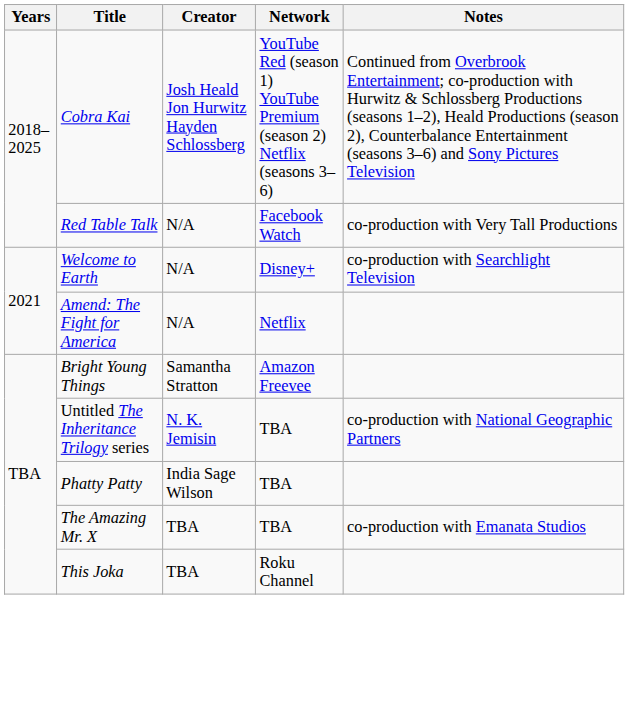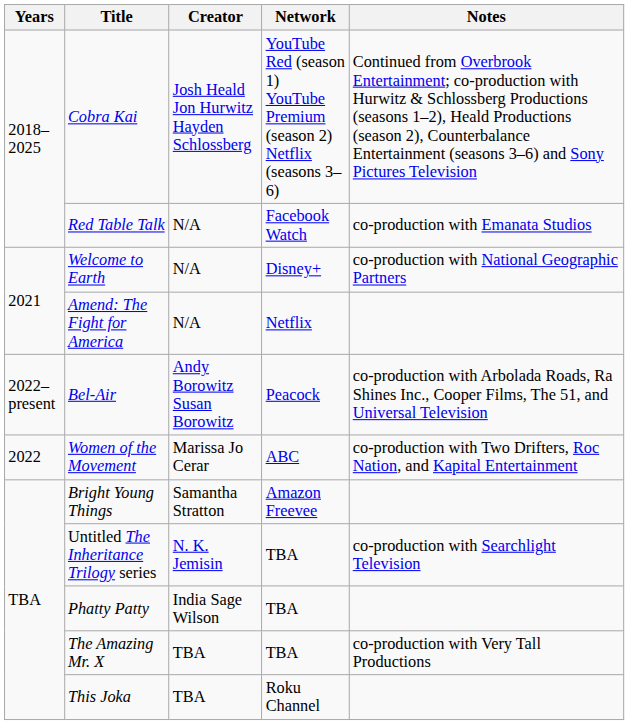 <table class="wikitable sortable">
 <tr>
 <th>Years</th>
 <th>Title</th>
 <th>Creator</th>
 <th>Network</th>
 <th>Notes</th>
 </tr>
 <tr>
 <td rowspan="2">2018–2025</td>
 <td><em><a href='#'>Cobra Kai</a></em></td>
 <td><a href='#'>Josh Heald</a><br><a href='#'>Jon Hurwitz</a><br><a href='#'>Hayden Schlossberg</a></td>
 <td><a href='#'>YouTube Red</a> (season 1)<br><a href='#'>YouTube Premium</a> (season 2)<br><a href='#'>Netflix</a> (seasons 3–6)</td>
 <td>Continued from <a href='#'>Overbrook Entertainment</a>; co-production with Hurwitz & Schlossberg Productions (seasons 1–2), Heald Productions (season 2), Counterbalance Entertainment (seasons 3–6) and <a href='#'>Sony Pictures Television</a></td>
 </tr>
 <tr>
 <td><em><a href='#'>Red Table Talk</a></em></td>
 <td>N/A</td>
 <td><a href='#'>Facebook Watch</a></td>
-<td>co-production with Very Tall Productions</td>
+<td>co-production with <a href='#'>Emanata Studios</a></td>
 </tr>
 <tr>
 <td rowspan="2">2021</td>
 <td><em><a href='#'>Welcome to Earth</a></em></td>
 <td>N/A</td>
 <td><a href='#'>Disney+</a></td>
-<td>co-production with <a href='#'>Searchlight Television</a></td>
+<td>co-production with <a href='#'>National Geographic Partners</a></td>
 </tr>
 <tr>
 <td><em><a href='#'>Amend: The Fight for America</a></em></td>
 <td>N/A</td>
 <td><a href='#'>Netflix</a></td>
+</tr>
+<tr>
+<td>2022–present</td>
+<td><em><a href='#'>Bel-Air</a></em></td>
+<td><a href='#'>Andy Borowitz</a><br><a href='#'>Susan Borowitz</a></td>
+<td><a href='#'>Peacock</a></td>
+<td>co-production with Arbolada Roads, Ra Shines Inc., Cooper Films, The 51, and <a href='#'>Universal Television</a></td>
+</tr>
+<tr>
+<td>2022</td>
+<td><em><a href='#'>Women of the Movement</a></em></td>
+<td>Marissa Jo Cerar</td>
+<td><a href='#'>ABC</a></td>
+<td>co-production with Two Drifters, <a href='#'>Roc Nation</a>, and <a href='#'>Kapital Entertainment</a></td>
 </tr>
 <tr>
 <td rowspan="6">TBA</td>
 <td><em>Bright Young Things</em></td>
 <td>Samantha Stratton</td>
 <td><a href='#'>Amazon Freevee</a></td>
 <td></td>
 </tr>
 <tr>
 <td>Untitled <em><a href='#'>The Inheritance Trilogy</a></em> series</td>
 <td><a href='#'>N. K. Jemisin</a></td>
 <td>TBA</td>
-<td>co-production with <a href='#'>National Geographic Partners</a></td>
+<td>co-production with <a href='#'>Searchlight Television</a></td>
 </tr>
 <tr>
 <td><em>Phatty Patty</em></td>
 <td>India Sage Wilson</td>
 <td>TBA</td>
 <td></td>
 </tr>
 <tr>
 <td><em>The Amazing Mr. X</em></td>
 <td>TBA</td>
 <td>TBA</td>
-<td>co-production with <a href='#'>Emanata Studios</a></td>
+<td>co-production with Very Tall Productions</td>
 </tr>
 <tr>
 <td><em>This Joka</em></td>
 <td>TBA</td>
 <td>Roku Channel</td>
 <td></td>
 </tr>
 </table>
